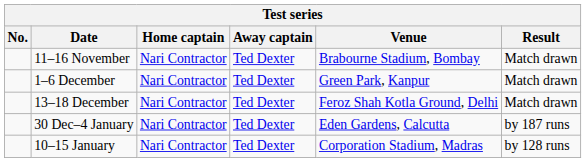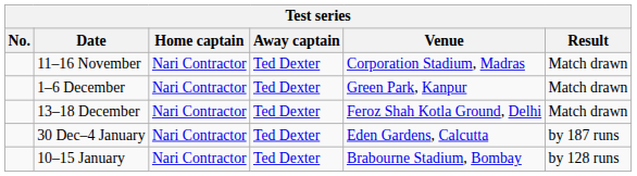 <table class="wikitable">
 <tr>
 <th colspan="9">Test series</th>
 </tr>
 <tr>
 <th>No.</th>
 <th>Date</th>
 <th>Home captain</th>
 <th>Away captain</th>
 <th>Venue</th>
 <th>Result</th>
 </tr>
 <tr>
 <td></td>
 <td>11–16 November</td>
 <td><a href='#'>Nari Contractor</a></td>
 <td><a href='#'>Ted Dexter</a></td>
-<td><a href='#'>Brabourne Stadium</a>, <a href='#'>Bombay</a></td>
+<td><a href='#'>Corporation Stadium</a>, <a href='#'>Madras</a></td>
 <td>Match drawn</td>
 </tr>
 <tr>
 <td></td>
 <td>1–6 December</td>
 <td><a href='#'>Nari Contractor</a></td>
 <td><a href='#'>Ted Dexter</a></td>
 <td><a href='#'>Green Park</a>, <a href='#'>Kanpur</a></td>
 <td>Match drawn</td>
 </tr>
 <tr>
 <td></td>
 <td>13–18 December</td>
 <td><a href='#'>Nari Contractor</a></td>
 <td><a href='#'>Ted Dexter</a></td>
 <td><a href='#'>Feroz Shah Kotla Ground</a>, <a href='#'>Delhi</a></td>
 <td>Match drawn</td>
 </tr>
 <tr>
 <td></td>
 <td>30 Dec–4 January</td>
 <td><a href='#'>Nari Contractor</a></td>
 <td><a href='#'>Ted Dexter</a></td>
 <td><a href='#'>Eden Gardens</a>, <a href='#'>Calcutta</a></td>
 <td> by 187 runs</td>
 </tr>
 <tr>
 <td></td>
 <td>10–15 January</td>
 <td><a href='#'>Nari Contractor</a></td>
 <td><a href='#'>Ted Dexter</a></td>
-<td><a href='#'>Corporation Stadium</a>, <a href='#'>Madras</a></td>
+<td><a href='#'>Brabourne Stadium</a>, <a href='#'>Bombay</a></td>
 <td> by 128 runs</td>
 </tr>
 </table>
